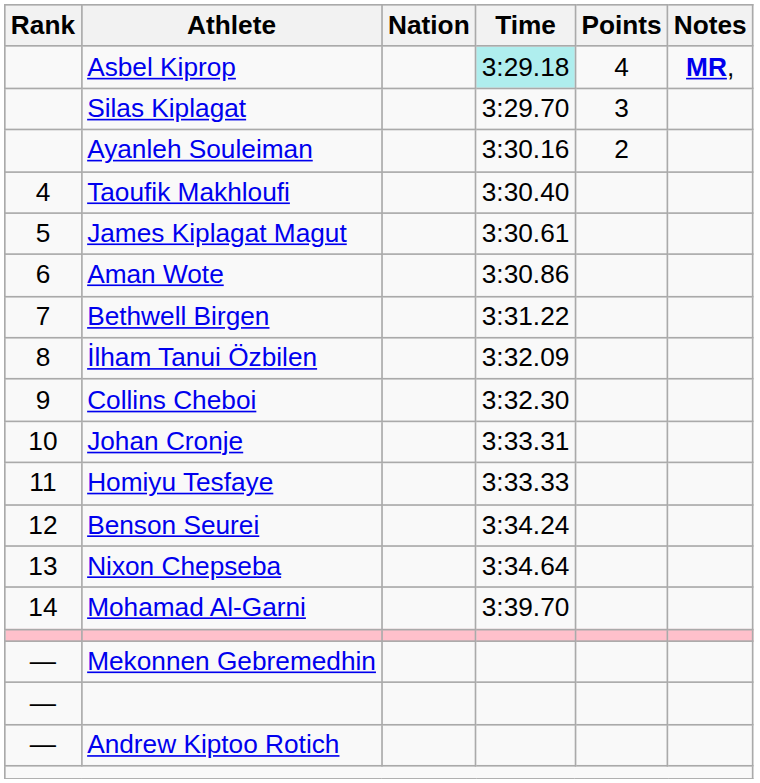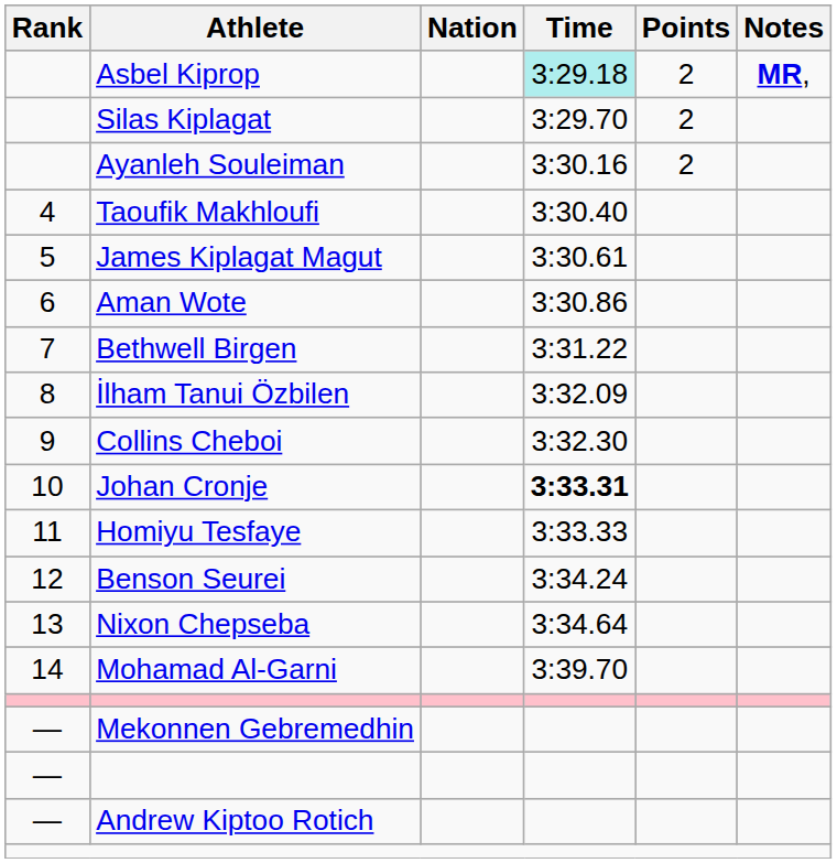 <table class="wikitable mw-datatable sortable" style="text-align:center;">
 <tr>
 <th>Rank</th>
 <th>Athlete</th>
 <th>Nation</th>
 <th>Time</th>
 <th>Points</th>
 <th>Notes</th>
 </tr>
 <tr>
 <td></td>
 <td align=left><a href='#'>Asbel Kiprop</a></td>
 <td align=left></td>
 <td style="background: paleturquoise;">3:29.18</td>
-<td>4</td>
+<td>2</td>
 <td><strong><a href='#'>MR</a></strong>, </td>
 </tr>
 <tr>
 <td></td>
 <td align=left><a href='#'>Silas Kiplagat</a></td>
 <td align=left></td>
 <td>3:29.70</td>
-<td>3</td>
+<td>2</td>
 <td></td>
 </tr>
 <tr>
 <td></td>
 <td align=left><a href='#'>Ayanleh Souleiman</a></td>
 <td align=left></td>
 <td>3:30.16</td>
 <td>2</td>
 <td><strong></strong></td>
 </tr>
 <tr>
 <td>4</td>
 <td align=left><a href='#'>Taoufik Makhloufi</a></td>
 <td align=left></td>
 <td>3:30.40</td>
 <td></td>
 <td></td>
 </tr>
 <tr>
 <td>5</td>
 <td align=left><a href='#'>James Kiplagat Magut</a></td>
 <td align=left></td>
 <td>3:30.61</td>
 <td></td>
 <td></td>
 </tr>
 <tr>
 <td>6</td>
 <td align=left><a href='#'>Aman Wote</a></td>
 <td align=left></td>
 <td>3:30.86</td>
 <td></td>
 <td><strong></strong></td>
 </tr>
 <tr>
 <td>7</td>
 <td align=left><a href='#'>Bethwell Birgen</a></td>
 <td align=left></td>
 <td>3:31.22</td>
 <td></td>
 <td></td>
 </tr>
 <tr>
 <td>8</td>
 <td align=left><a href='#'>İlham Tanui Özbilen</a></td>
 <td align=left></td>
 <td>3:32.09</td>
 <td></td>
 <td></td>
 </tr>
 <tr>
 <td>9</td>
 <td align=left><a href='#'>Collins Cheboi</a></td>
 <td align=left></td>
 <td>3:32.30</td>
 <td></td>
 <td></td>
 </tr>
 <tr>
 <td>10</td>
 <td align=left><a href='#'>Johan Cronje</a></td>
 <td align=left></td>
-<td>3:33.31</td>
+<td><strong>3:33.31</strong></td>
 <td></td>
 <td></td>
 </tr>
 <tr>
 <td>11</td>
 <td align=left><a href='#'>Homiyu Tesfaye</a></td>
 <td align=left></td>
 <td>3:33.33</td>
 <td></td>
 <td></td>
 </tr>
 <tr>
 <td>12</td>
 <td align=left><a href='#'>Benson Seurei</a></td>
 <td align=left></td>
 <td>3:34.24</td>
 <td></td>
 <td></td>
 </tr>
 <tr>
 <td>13</td>
 <td align=left><a href='#'>Nixon Chepseba</a></td>
 <td align=left></td>
 <td>3:34.64</td>
 <td></td>
 <td></td>
 </tr>
 <tr>
 <td>14</td>
 <td align=left><a href='#'>Mohamad Al-Garni</a></td>
 <td align=left></td>
 <td>3:39.70</td>
 <td></td>
 <td></td>
 </tr>
 <tr bgcolor=pink>
 <td></td>
 <td align=left></td>
 <td align=left></td>
 <td></td>
 <td></td>
 <td></td>
 </tr>
 <tr>
 <td>—</td>
 <td align=left><a href='#'>Mekonnen Gebremedhin</a></td>
 <td align=left></td>
 <td></td>
 <td></td>
 <td></td>
 </tr>
 <tr>
 <td>—</td>
 <td align=left></td>
 <td align=left></td>
 <td></td>
 <td></td>
 <td></td>
 </tr>
 <tr>
 <td>—</td>
 <td align=left><a href='#'>Andrew Kiptoo Rotich</a></td>
 <td align=left></td>
 <td></td>
 <td></td>
 <td></td>
 </tr>
 <tr class="sortbottom">
 <td colspan=6></td>
 </tr>
 </table>
